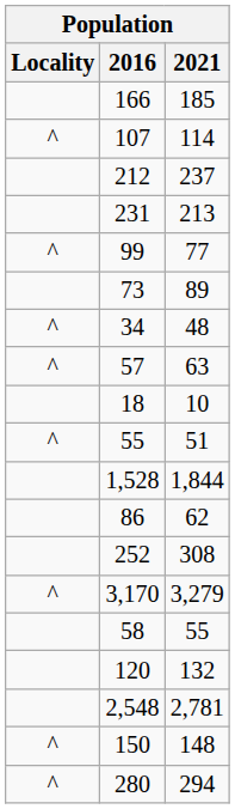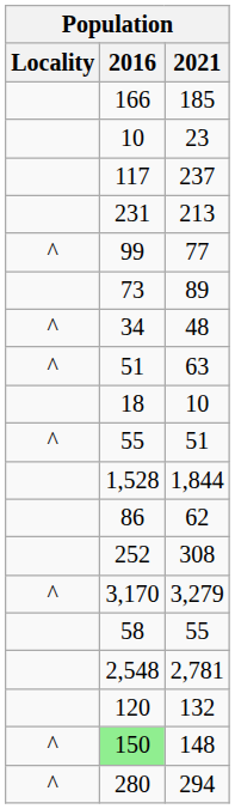 <table class="wikitable" style="text-align:center;">
 <tr>
 <th colspan="3" style="text-align:center;  font-weight:bold">Population</th>
 </tr>
 <tr>
 <th style="text-align:center; background:  font-weight:bold">Locality</th>
 <th style="text-align:center; background:  font-weight:bold"><strong>2016</strong></th>
 <th style="text-align:center; background:  font-weight:bold"><strong>2021</strong></th>
 </tr>
 <tr>
 <td></td>
 <td>166</td>
 <td>185</td>
 </tr>
 <tr>
-<td>^</td>
-<td>107</td>
-<td>114</td>
+<td></td>
+<td>10</td>
+<td>23</td>
 </tr>
 <tr>
 <td></td>
-<td>212</td>
+<td>117</td>
 <td>237</td>
 </tr>
 <tr>
 <td></td>
 <td>231</td>
 <td>213</td>
 </tr>
 <tr>
 <td>^</td>
 <td>99</td>
 <td>77</td>
 </tr>
 <tr>
 <td></td>
 <td>73</td>
 <td>89</td>
 </tr>
 <tr>
 <td>^</td>
 <td>34</td>
 <td>48</td>
 </tr>
 <tr>
 <td>^</td>
-<td>57</td>
+<td>51</td>
 <td>63</td>
 </tr>
 <tr>
 <td></td>
 <td>18</td>
 <td>10</td>
 </tr>
 <tr>
 <td>^</td>
 <td>55</td>
 <td>51</td>
 </tr>
 <tr>
 <td></td>
 <td>1,528</td>
 <td>1,844</td>
 </tr>
 <tr>
 <td></td>
 <td>86</td>
 <td>62</td>
 </tr>
 <tr>
 <td></td>
 <td>252</td>
 <td>308</td>
 </tr>
 <tr>
 <td>^</td>
 <td>3,170</td>
 <td>3,279</td>
 </tr>
 <tr>
 <td></td>
 <td>58</td>
 <td>55</td>
 </tr>
 <tr>
 <td></td>
+<td>2,548</td>
+<td>2,781</td>
+</tr>
+<tr>
+<td></td>
 <td>120</td>
 <td>132</td>
 </tr>
 <tr>
-<td></td>
-<td>2,548</td>
-<td>2,781</td>
-</tr>
-<tr>
 <td>^</td>
-<td>150</td>
+<td style="background: lightgreen;">150</td>
 <td>148</td>
 </tr>
 <tr>
 <td>^</td>
 <td>280</td>
 <td>294</td>
 </tr>
 </table>
